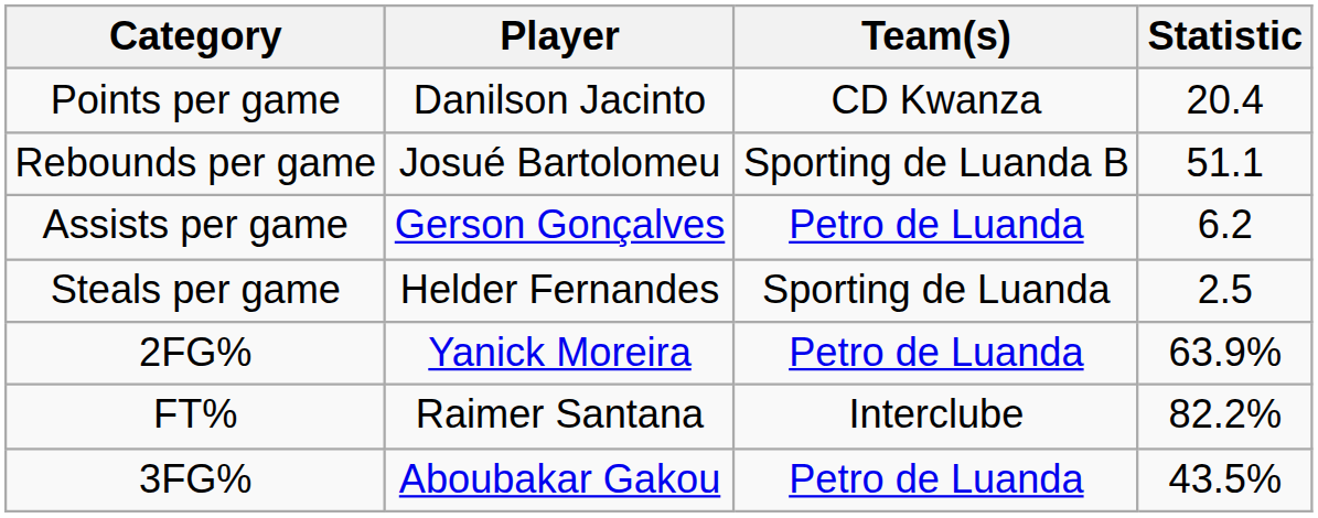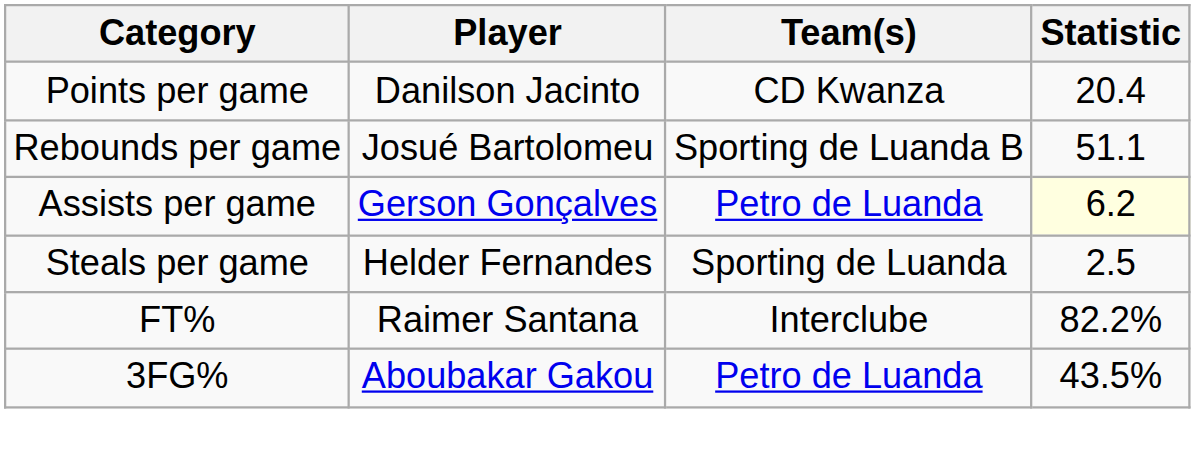 <table class="wikitable" style="text-align:center">
 <tr>
 <th>Category</th>
 <th>Player</th>
 <th>Team(s)</th>
 <th>Statistic</th>
 </tr>
 <tr>
 <td>Points per game</td>
 <td>Danilson Jacinto</td>
 <td>CD Kwanza</td>
 <td style="text-align:center">20.4</td>
 </tr>
 <tr>
 <td>Rebounds per game</td>
 <td>Josué Bartolomeu</td>
 <td>Sporting de Luanda B</td>
 <td style="text-align:center">51.1</td>
 </tr>
 <tr>
 <td>Assists per game</td>
 <td><a href='#'>Gerson Gonçalves</a></td>
 <td><a href='#'>Petro de Luanda</a></td>
-<td style="text-align:center">6.2</td>
+<td style="background: lightyellow; text-align:center">6.2</td>
 </tr>
 <tr>
 <td>Steals per game</td>
 <td>Helder Fernandes</td>
 <td>Sporting de Luanda</td>
 <td style="text-align:center">2.5</td>
-</tr>
-<tr>
-<td>2FG%</td>
-<td><a href='#'>Yanick Moreira</a></td>
-<td><a href='#'>Petro de Luanda</a></td>
-<td>63.9%</td>
 </tr>
 <tr>
 <td>FT%</td>
 <td>Raimer Santana</td>
 <td>Interclube</td>
 <td>82.2%</td>
 </tr>
 <tr>
 <td>3FG%</td>
 <td><a href='#'>Aboubakar Gakou</a></td>
 <td><a href='#'>Petro de Luanda</a></td>
 <td>43.5%</td>
 </tr>
 </table>
